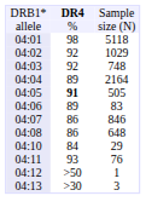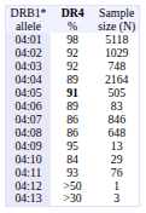 <table border="0" cellspacing="0" cellpadding="0" style="text-align:center; background:#ffffff; margin-right: 1em; border:2px #e0e0ff solid;">
 <tr style="background:#f0f0ff">
 <td style="width:60px">DRB1*</td>
 <td style="width:60px"><strong>DR4</strong></td>
 <td style="width:60px">Sample</td>
 </tr>
 <tr style="background:#f0f0ff">
 <td>allele</td>
 <td>%</td>
 <td>size (N)</td>
 </tr>
 <tr>
 <td style = "background:#e8e8f8">04:01</td>
 <td>98</td>
 <td>5118</td>
 </tr>
 <tr>
 <td style = "background:#e8e8f8">04:02</td>
 <td>92</td>
 <td>1029</td>
 </tr>
 <tr>
 <td style = "background:#e8e8f8">04:03</td>
 <td>92</td>
 <td>748</td>
 </tr>
 <tr>
 <td style = "background:#e8e8f8">04:04</td>
 <td>89</td>
 <td>2164</td>
 </tr>
 <tr>
 <td style = "background:#e8e8f8">04:05</td>
 <td><strong>91</strong></td>
 <td>505</td>
 </tr>
 <tr>
 <td style = "background:#e8e8f8">04:06</td>
 <td>89</td>
 <td>83</td>
 </tr>
 <tr>
 <td style = "background:#e8e8f8">04:07</td>
 <td>86</td>
 <td>846</td>
 </tr>
 <tr>
 <td style = "background:#e8e8f8">04:08</td>
 <td>86</td>
 <td>648</td>
 </tr>
 <tr>
+<td style = "background:#e8e8f8">04:09</td>
+<td>95</td>
+<td>13</td>
+</tr>
+<tr>
 <td style = "background:#e8e8f8">04:10</td>
 <td>84</td>
 <td>29</td>
 </tr>
 <tr>
 <td style = "background:#e8e8f8">04:11</td>
 <td>93</td>
 <td>76</td>
 </tr>
 <tr>
 <td style = "background:#e8e8f8">04:12</td>
 <td>>50</td>
 <td>1</td>
 </tr>
 <tr>
 <td style = "background:#e8e8f8">04:13</td>
 <td>>30</td>
 <td>3</td>
 </tr>
 <tr>
 </tr>
 </table>
